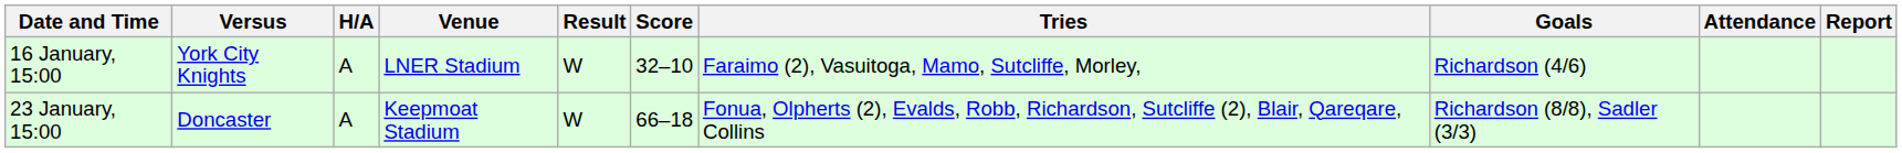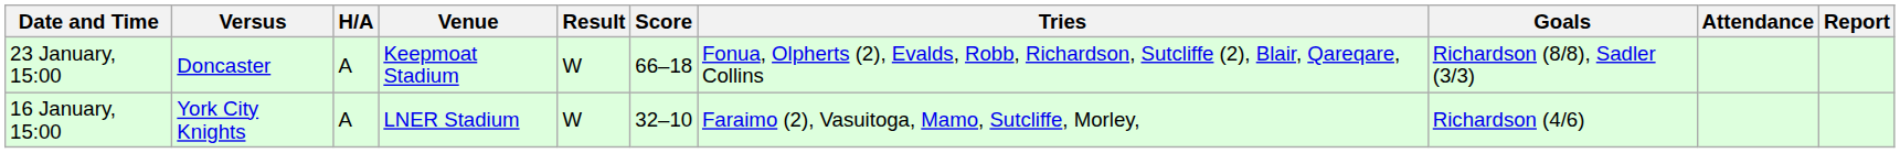 <table class="wikitable" style="font-size:85%;">
 <tr>
 <th>Date and Time</th>
 <th>Versus</th>
 <th>H/A</th>
 <th>Venue</th>
 <th>Result</th>
 <th>Score</th>
 <th>Tries</th>
 <th>Goals</th>
 <th>Attendance</th>
 <th>Report</th>
 </tr>
 <tr style="background:#ddffdd;">
+<td>23 January, 15:00</td>
+<td> <a href='#'>Doncaster</a></td>
+<td>A</td>
+<td><a href='#'>Keepmoat Stadium</a></td>
+<td>W</td>
+<td>66–18</td>
+<td><a href='#'>Fonua</a>, <a href='#'>Olpherts</a> (2), <a href='#'>Evalds</a>, <a href='#'>Robb</a>, <a href='#'>Richardson</a>, <a href='#'>Sutcliffe</a> (2), <a href='#'>Blair</a>, <a href='#'>Qareqare</a>, Collins</td>
+<td><a href='#'>Richardson</a> (8/8), <a href='#'>Sadler</a> (3/3)</td>
+<td></td>
+<td></td>
+</tr>
+<tr style="background:#ddffdd;">
 <td>16 January, 15:00</td>
 <td> <a href='#'>York City Knights</a></td>
 <td>A</td>
 <td><a href='#'>LNER Stadium</a></td>
 <td>W</td>
 <td>32–10</td>
 <td><a href='#'>Faraimo</a> (2), Vasuitoga, <a href='#'>Mamo</a>, <a href='#'>Sutcliffe</a>, Morley,</td>
 <td><a href='#'>Richardson</a> (4/6)</td>
 <td></td>
 <td></td>
 </tr>
-<tr style="background:#ddffdd;">
-<td>23 January, 15:00</td>
-<td> <a href='#'>Doncaster</a></td>
-<td>A</td>
-<td><a href='#'>Keepmoat Stadium</a></td>
-<td>W</td>
-<td>66–18</td>
-<td><a href='#'>Fonua</a>, <a href='#'>Olpherts</a> (2), <a href='#'>Evalds</a>, <a href='#'>Robb</a>, <a href='#'>Richardson</a>, <a href='#'>Sutcliffe</a> (2), <a href='#'>Blair</a>, <a href='#'>Qareqare</a>, Collins</td>
-<td><a href='#'>Richardson</a> (8/8), <a href='#'>Sadler</a> (3/3)</td>
-<td></td>
-<td></td>
-</tr>
 </table>
